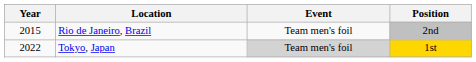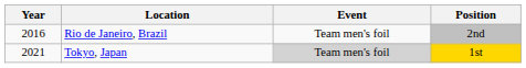 <table class="wikitable" width="50%" style="font-size:90%; text-align:center;">
 <tr>
 <th>Year</th>
 <th>Location</th>
 <th>Event</th>
 <th>Position</th>
 </tr>
 <tr>
-<td>2015</td>
+<td>2016</td>
 <td align="left"> <a href='#'>Rio de Janeiro</a>, <a href='#'>Brazil</a></td>
 <td>Team men's foil</td>
 <td bgcolor="silver">2nd</td>
 </tr>
 <tr>
-<td>2022</td>
+<td>2021</td>
 <td align="left"> <a href='#'>Tokyo</a>, <a href='#'>Japan</a></td>
 <td style="background: lightgrey;">Team men's foil</td>
 <td bgcolor="gold">1st</td>
 </tr>
 </table>
